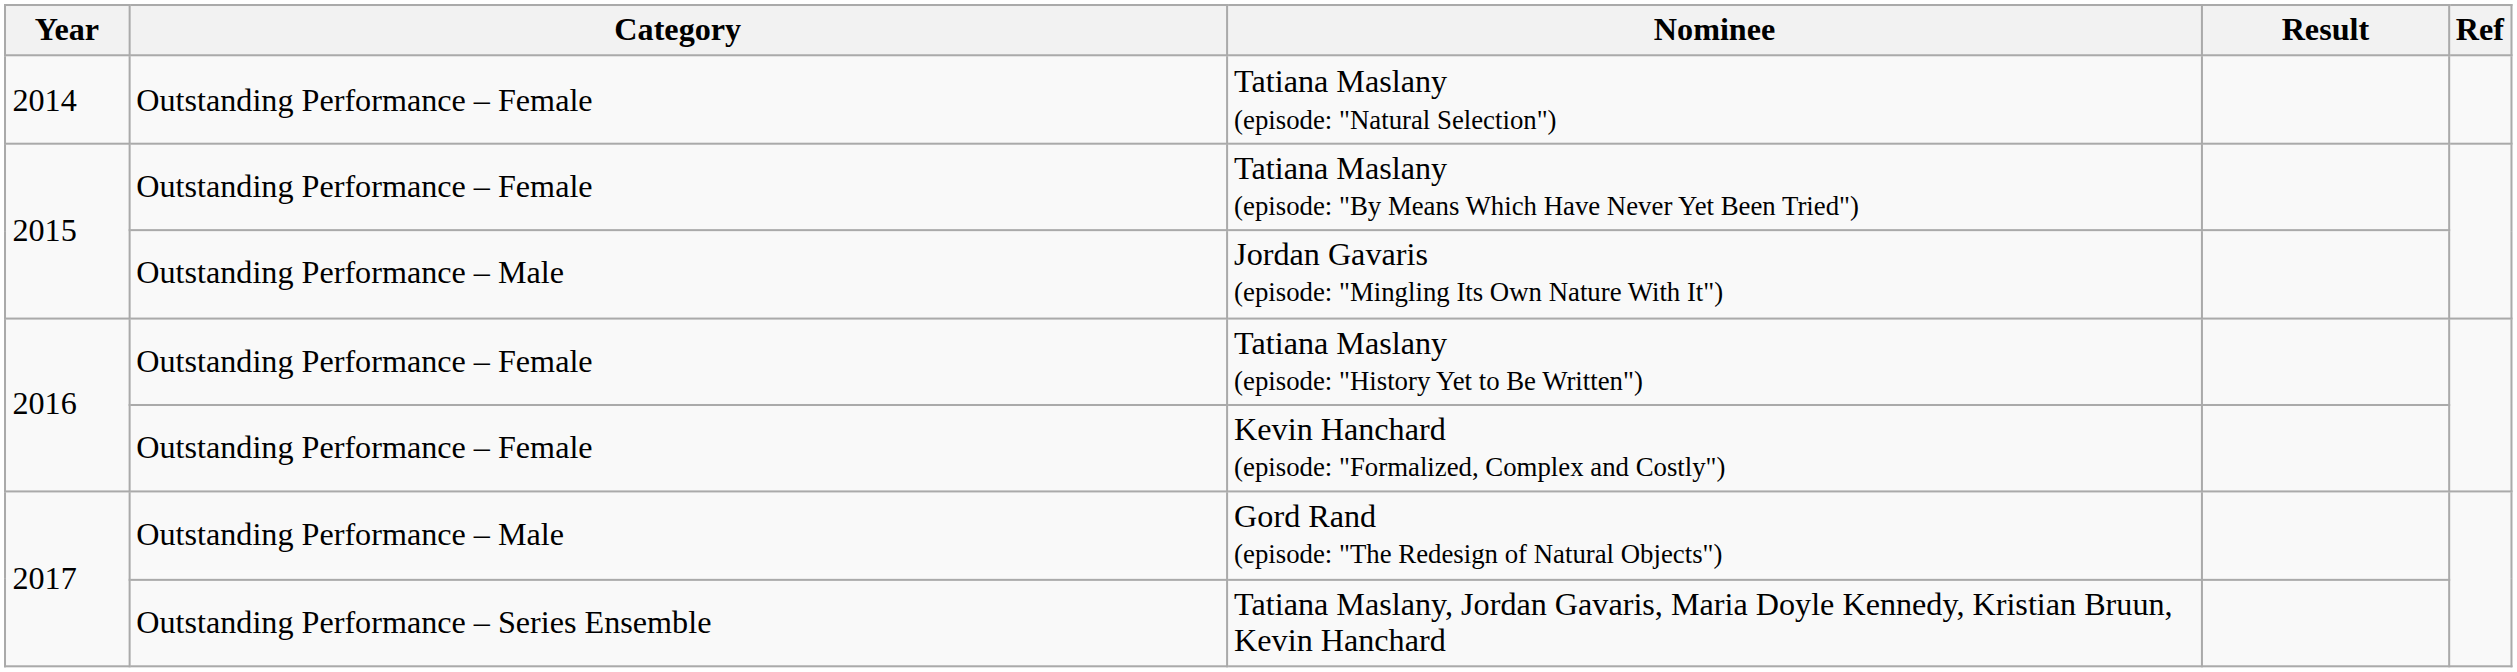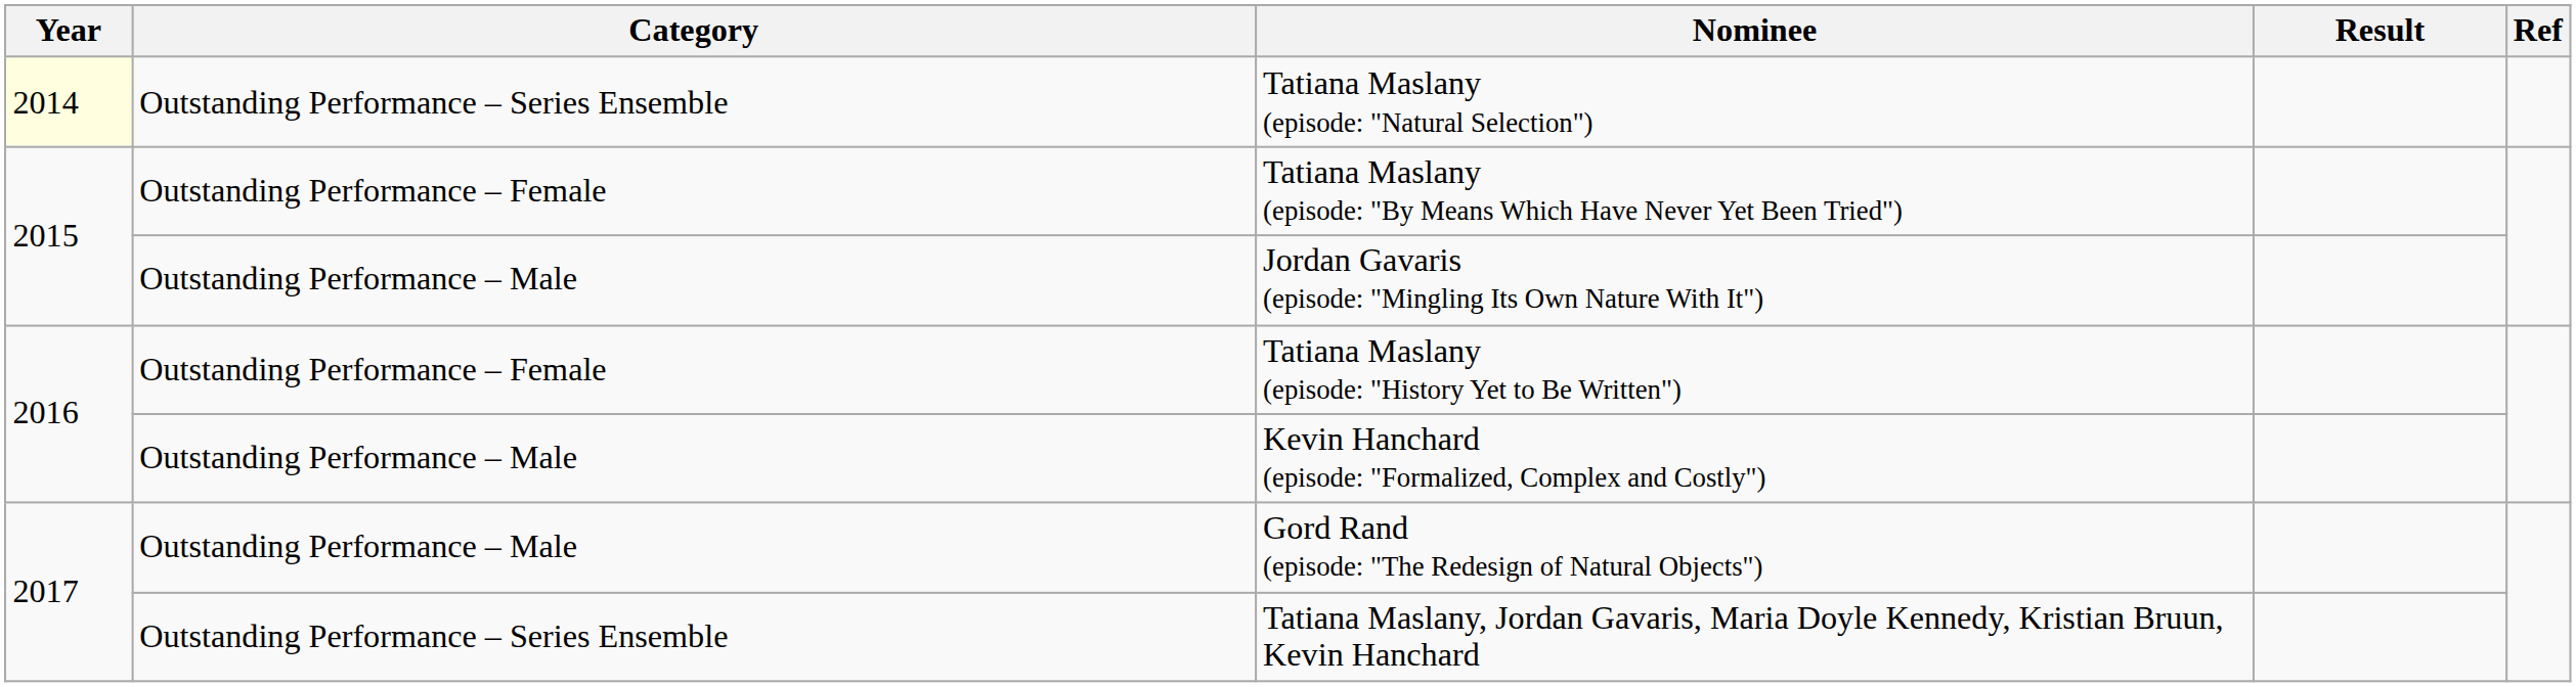 <table class="wikitable">
 <tr>
 <th width=5%>Year</th>
 <th width=45%>Category</th>
 <th width=40%>Nominee</th>
 <th width=10%>Result</th>
 <th width=3%>Ref</th>
 </tr>
 <tr>
-<td>2014</td>
-<td>Outstanding Performance – Female</td>
+<td style="background: lightyellow;">2014</td>
+<td>Outstanding Performance – Series Ensemble</td>
 <td>Tatiana Maslany<br><small>(episode: "Natural Selection")</small></td>
 <td></td>
 <td></td>
 </tr>
 <tr>
 <td rowspan=2>2015</td>
 <td>Outstanding Performance – Female</td>
 <td>Tatiana Maslany<br><small>(episode: "By Means Which Have Never Yet Been Tried")</small></td>
 <td></td>
 <td rowspan=2></td>
 </tr>
 <tr>
 <td>Outstanding Performance – Male</td>
 <td>Jordan Gavaris<br><small>(episode: "Mingling Its Own Nature With It")</small></td>
 <td></td>
 </tr>
 <tr>
 <td rowspan=2>2016</td>
 <td>Outstanding Performance – Female</td>
 <td>Tatiana Maslany<br><small>(episode: "History Yet to Be Written")</small></td>
 <td></td>
 <td rowspan=2></td>
 </tr>
 <tr>
-<td>Outstanding Performance – Female</td>
+<td>Outstanding Performance – Male</td>
 <td>Kevin Hanchard<br><small>(episode: "Formalized, Complex and Costly")</small></td>
 <td></td>
 </tr>
 <tr>
 <td rowspan=2>2017</td>
 <td>Outstanding Performance – Male</td>
 <td>Gord Rand<br><small>(episode: "The Redesign of Natural Objects")</small></td>
 <td></td>
 <td rowspan=2></td>
 </tr>
 <tr>
 <td>Outstanding Performance – Series Ensemble</td>
 <td>Tatiana Maslany, Jordan Gavaris, Maria Doyle Kennedy, Kristian Bruun, Kevin Hanchard</td>
 <td></td>
 </tr>
 </table>
